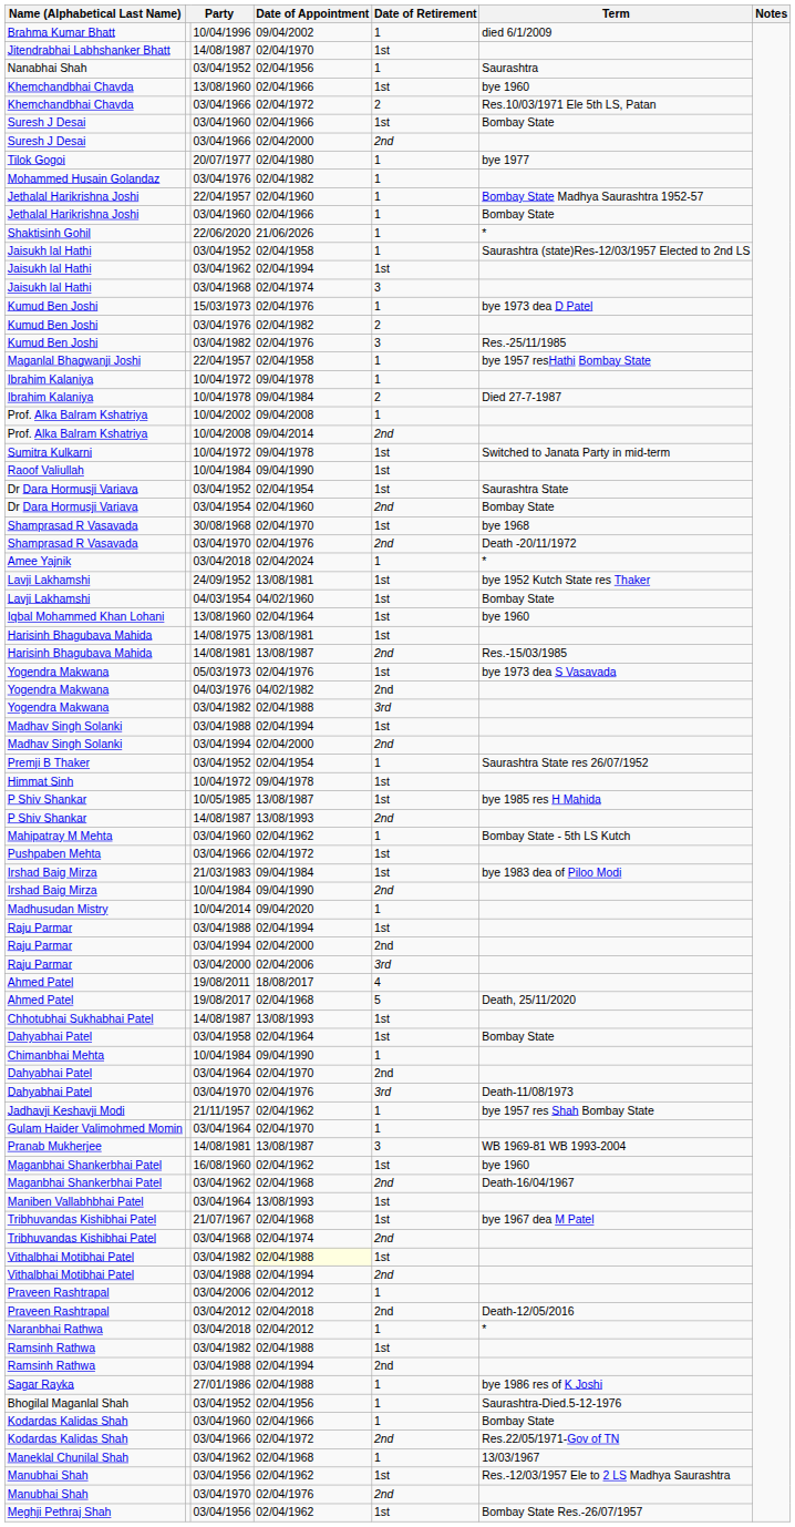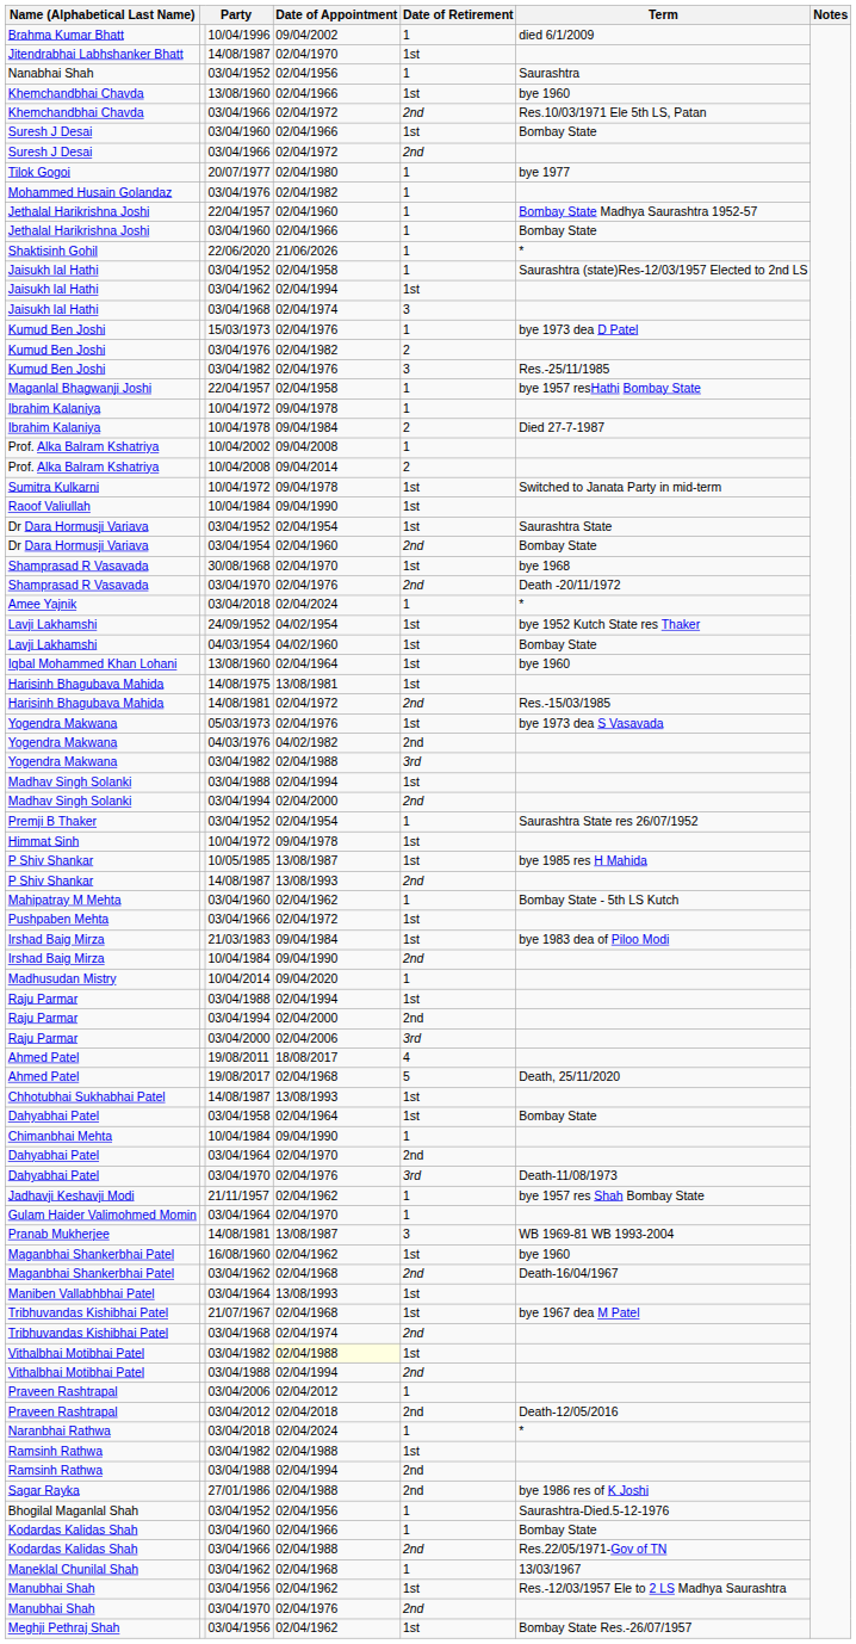 <table class="wikitable sortable">
 <tr>
 <th>Name (Alphabetical Last Name)</th>
 <th colspan=2>Party</th>
 <th>Date of Appointment</th>
 <th>Date of Retirement</th>
 <th>Term</th>
 <th>Notes</th>
 </tr>
 <tr>
 <td><a href='#'>Brahma Kumar Bhatt</a></td>
 <td></td>
 <td>10/04/1996</td>
 <td>09/04/2002</td>
 <td>1</td>
 <td>died 6/1/2009</td>
 </tr>
 <tr>
 <td><a href='#'>Jitendrabhai Labhshanker Bhatt</a></td>
 <td></td>
 <td>14/08/1987</td>
 <td>02/04/1970</td>
 <td>1st</td>
 <td></td>
 </tr>
 <tr>
 <td>Nanabhai Shah</td>
 <td></td>
 <td>03/04/1952</td>
 <td>02/04/1956</td>
 <td>1</td>
 <td>Saurashtra</td>
 </tr>
 <tr>
 <td><a href='#'>Khemchandbhai Chavda</a></td>
 <td></td>
 <td>13/08/1960</td>
 <td>02/04/1966</td>
 <td>1st</td>
 <td>bye 1960</td>
 </tr>
 <tr>
 <td><a href='#'>Khemchandbhai Chavda</a></td>
 <td></td>
 <td>03/04/1966</td>
 <td>02/04/1972</td>
-<td>2</td>
+<td><em>2nd</em></td>
 <td>Res.10/03/1971 Ele 5th LS, Patan</td>
 </tr>
 <tr>
 <td><a href='#'>Suresh J Desai</a></td>
 <td></td>
 <td>03/04/1960</td>
 <td>02/04/1966</td>
 <td>1st</td>
 <td>Bombay State</td>
 </tr>
 <tr>
 <td><a href='#'>Suresh J Desai</a></td>
 <td></td>
 <td>03/04/1966</td>
-<td>02/04/2000</td>
+<td>02/04/1972</td>
 <td><em>2nd</em></td>
 <td></td>
 </tr>
 <tr>
 <td><a href='#'>Tilok Gogoi</a></td>
 <td></td>
 <td>20/07/1977</td>
 <td>02/04/1980</td>
 <td>1</td>
 <td>bye 1977</td>
 </tr>
 <tr>
 <td><a href='#'>Mohammed Husain Golandaz</a></td>
 <td></td>
 <td>03/04/1976</td>
 <td>02/04/1982</td>
 <td>1</td>
 <td></td>
 </tr>
 <tr>
 <td><a href='#'>Jethalal Harikrishna Joshi</a></td>
 <td></td>
 <td>22/04/1957</td>
 <td>02/04/1960</td>
 <td>1</td>
 <td><a href='#'>Bombay State</a> Madhya Saurashtra 1952-57</td>
 </tr>
 <tr>
 <td><a href='#'>Jethalal Harikrishna Joshi</a></td>
 <td></td>
 <td>03/04/1960</td>
 <td>02/04/1966</td>
 <td>1</td>
 <td>Bombay State</td>
 </tr>
 <tr>
 <td><a href='#'>Shaktisinh Gohil</a></td>
 <td></td>
 <td>22/06/2020</td>
 <td>21/06/2026</td>
 <td>1</td>
 <td>*</td>
 </tr>
 <tr>
 <td><a href='#'>Jaisukh lal Hathi</a></td>
 <td></td>
 <td>03/04/1952</td>
 <td>02/04/1958</td>
 <td>1</td>
 <td>Saurashtra (state)Res-12/03/1957 Elected to 2nd LS</td>
 </tr>
 <tr>
 <td><a href='#'>Jaisukh lal Hathi</a></td>
 <td></td>
 <td>03/04/1962</td>
 <td>02/04/1994</td>
 <td>1st</td>
 <td></td>
 </tr>
 <tr>
 <td><a href='#'>Jaisukh lal Hathi</a></td>
 <td></td>
 <td>03/04/1968</td>
 <td>02/04/1974</td>
 <td>3</td>
 <td></td>
 </tr>
 <tr>
 <td><a href='#'>Kumud Ben Joshi</a></td>
 <td></td>
 <td>15/03/1973</td>
 <td>02/04/1976</td>
 <td>1</td>
 <td>bye 1973 dea <a href='#'>D Patel</a></td>
 </tr>
 <tr>
 <td><a href='#'>Kumud Ben Joshi</a></td>
 <td></td>
 <td>03/04/1976</td>
 <td>02/04/1982</td>
 <td>2</td>
 <td></td>
 </tr>
 <tr>
 <td><a href='#'>Kumud Ben Joshi</a></td>
 <td></td>
 <td>03/04/1982</td>
 <td>02/04/1976</td>
 <td>3</td>
 <td>Res.-25/11/1985</td>
 </tr>
 <tr>
 <td><a href='#'>Maganlal Bhagwanji Joshi</a></td>
 <td></td>
 <td>22/04/1957</td>
 <td>02/04/1958</td>
 <td>1</td>
 <td>bye 1957 res<a href='#'>Hathi</a> <a href='#'>Bombay State</a></td>
 </tr>
 <tr>
 <td><a href='#'>Ibrahim Kalaniya</a></td>
 <td></td>
 <td>10/04/1972</td>
 <td>09/04/1978</td>
 <td>1</td>
 <td></td>
 </tr>
 <tr>
 <td><a href='#'>Ibrahim Kalaniya</a></td>
 <td></td>
 <td>10/04/1978</td>
 <td>09/04/1984</td>
 <td>2</td>
 <td>Died 27-7-1987</td>
 </tr>
 <tr>
 <td>Prof. <a href='#'>Alka Balram Kshatriya</a></td>
 <td></td>
 <td>10/04/2002</td>
 <td>09/04/2008</td>
 <td>1</td>
 <td></td>
 </tr>
 <tr>
 <td>Prof. <a href='#'>Alka Balram Kshatriya</a></td>
 <td></td>
 <td>10/04/2008</td>
 <td>09/04/2014</td>
-<td><em>2nd</em></td>
+<td>2</td>
 <td></td>
 </tr>
 <tr>
 <td><a href='#'>Sumitra Kulkarni</a></td>
 <td></td>
 <td>10/04/1972</td>
 <td>09/04/1978</td>
 <td>1st</td>
 <td>Switched to Janata Party in mid-term</td>
 </tr>
 <tr>
 <td><a href='#'>Raoof Valiullah</a></td>
 <td></td>
 <td>10/04/1984</td>
 <td>09/04/1990</td>
 <td>1st</td>
 <td></td>
 </tr>
 <tr>
 <td>Dr <a href='#'>Dara Hormusji Variava</a></td>
 <td></td>
 <td>03/04/1952</td>
 <td>02/04/1954</td>
 <td>1st</td>
 <td>Saurashtra State</td>
 </tr>
 <tr>
 <td>Dr <a href='#'>Dara Hormusji Variava</a></td>
 <td></td>
 <td>03/04/1954</td>
 <td>02/04/1960</td>
 <td><em>2nd</em></td>
 <td>Bombay State</td>
 </tr>
 <tr>
 <td><a href='#'>Shamprasad R Vasavada</a></td>
 <td></td>
 <td>30/08/1968</td>
 <td>02/04/1970</td>
 <td>1st</td>
 <td>bye 1968</td>
 </tr>
 <tr>
 <td><a href='#'>Shamprasad R Vasavada</a></td>
 <td></td>
 <td>03/04/1970</td>
 <td>02/04/1976</td>
 <td><em>2nd</em></td>
 <td>Death -20/11/1972</td>
 </tr>
 <tr>
 <td><a href='#'>Amee Yajnik</a></td>
 <td></td>
 <td>03/04/2018</td>
 <td>02/04/2024</td>
 <td>1</td>
 <td>*</td>
 </tr>
 <tr>
 <td><a href='#'>Lavji Lakhamshi</a></td>
 <td></td>
 <td>24/09/1952</td>
-<td>13/08/1981</td>
+<td>04/02/1954</td>
 <td>1st</td>
 <td>bye 1952 Kutch State res <a href='#'>Thaker</a></td>
 </tr>
 <tr>
 <td><a href='#'>Lavji Lakhamshi</a></td>
 <td></td>
 <td>04/03/1954</td>
 <td>04/02/1960</td>
 <td>1st</td>
 <td>Bombay State</td>
 </tr>
 <tr>
 <td><a href='#'>Iqbal Mohammed Khan Lohani</a></td>
 <td></td>
 <td>13/08/1960</td>
 <td>02/04/1964</td>
 <td>1st</td>
 <td>bye 1960</td>
 </tr>
 <tr>
 <td><a href='#'>Harisinh Bhagubava Mahida</a></td>
 <td></td>
 <td>14/08/1975</td>
 <td>13/08/1981</td>
 <td>1st</td>
 <td></td>
 </tr>
 <tr>
 <td><a href='#'>Harisinh Bhagubava Mahida</a></td>
 <td></td>
 <td>14/08/1981</td>
-<td>13/08/1987</td>
+<td>02/04/1972</td>
 <td><em>2nd</em></td>
 <td>Res.-15/03/1985</td>
 </tr>
 <tr>
 <td><a href='#'>Yogendra Makwana</a></td>
 <td></td>
 <td>05/03/1973</td>
 <td>02/04/1976</td>
 <td>1st</td>
 <td>bye 1973 dea <a href='#'>S Vasavada</a></td>
 </tr>
 <tr>
 <td><a href='#'>Yogendra Makwana</a></td>
 <td></td>
 <td>04/03/1976</td>
 <td>04/02/1982</td>
 <td>2nd</td>
 <td></td>
 </tr>
 <tr>
 <td><a href='#'>Yogendra Makwana</a></td>
 <td></td>
 <td>03/04/1982</td>
 <td>02/04/1988</td>
 <td><em>3rd</em></td>
 <td></td>
 </tr>
 <tr>
 <td><a href='#'>Madhav Singh Solanki</a></td>
 <td></td>
 <td>03/04/1988</td>
 <td>02/04/1994</td>
 <td>1st</td>
 <td></td>
 </tr>
 <tr>
 <td><a href='#'>Madhav Singh Solanki</a></td>
 <td></td>
 <td>03/04/1994</td>
 <td>02/04/2000</td>
 <td><em>2nd</em></td>
 <td></td>
 </tr>
 <tr>
 <td><a href='#'>Premji B Thaker</a></td>
 <td></td>
 <td>03/04/1952</td>
 <td>02/04/1954</td>
 <td>1</td>
 <td>Saurashtra State res 26/07/1952</td>
 </tr>
 <tr>
 <td><a href='#'>Himmat Sinh</a></td>
 <td></td>
 <td>10/04/1972</td>
 <td>09/04/1978</td>
 <td>1st</td>
 <td></td>
 </tr>
 <tr>
 <td><a href='#'>P Shiv Shankar</a></td>
 <td></td>
 <td>10/05/1985</td>
 <td>13/08/1987</td>
 <td>1st</td>
 <td>bye 1985 res <a href='#'>H Mahida</a></td>
 </tr>
 <tr>
 <td><a href='#'>P Shiv Shankar</a></td>
 <td></td>
 <td>14/08/1987</td>
 <td>13/08/1993</td>
 <td><em>2nd</em></td>
 <td></td>
 </tr>
 <tr>
 <td><a href='#'>Mahipatray M Mehta</a></td>
 <td></td>
 <td>03/04/1960</td>
 <td>02/04/1962</td>
 <td>1</td>
 <td>Bombay State - 5th LS Kutch</td>
 </tr>
 <tr>
 <td><a href='#'>Pushpaben Mehta</a></td>
 <td></td>
 <td>03/04/1966</td>
 <td>02/04/1972</td>
 <td>1st</td>
 <td></td>
 </tr>
 <tr>
 <td><a href='#'>Irshad Baig Mirza</a></td>
 <td></td>
 <td>21/03/1983</td>
 <td>09/04/1984</td>
 <td>1st</td>
 <td>bye 1983 dea of <a href='#'>Piloo Modi</a></td>
 </tr>
 <tr>
 <td><a href='#'>Irshad Baig Mirza</a></td>
 <td></td>
 <td>10/04/1984</td>
 <td>09/04/1990</td>
 <td><em>2nd</em></td>
 <td></td>
 </tr>
 <tr>
 <td><a href='#'>Madhusudan Mistry</a></td>
 <td></td>
 <td>10/04/2014</td>
 <td>09/04/2020</td>
 <td>1</td>
 <td></td>
 </tr>
 <tr>
 <td><a href='#'>Raju Parmar</a></td>
 <td></td>
 <td>03/04/1988</td>
 <td>02/04/1994</td>
 <td>1st</td>
 <td></td>
 </tr>
 <tr>
 <td><a href='#'>Raju Parmar</a></td>
 <td></td>
 <td>03/04/1994</td>
 <td>02/04/2000</td>
 <td>2nd</td>
 <td></td>
 </tr>
 <tr>
 <td><a href='#'>Raju Parmar</a></td>
 <td></td>
 <td>03/04/2000</td>
 <td>02/04/2006</td>
 <td><em>3rd</em></td>
 <td></td>
 </tr>
 <tr>
 <td><a href='#'>Ahmed Patel</a></td>
 <td></td>
 <td>19/08/2011</td>
 <td>18/08/2017</td>
 <td>4</td>
 <td></td>
 </tr>
 <tr>
 <td><a href='#'>Ahmed Patel</a></td>
 <td></td>
 <td>19/08/2017</td>
 <td>02/04/1968</td>
 <td>5</td>
 <td>Death, 25/11/2020</td>
 </tr>
 <tr>
 <td><a href='#'>Chhotubhai Sukhabhai Patel</a></td>
 <td></td>
 <td>14/08/1987</td>
 <td>13/08/1993</td>
 <td>1st</td>
 <td></td>
 </tr>
 <tr>
 <td><a href='#'>Dahyabhai Patel</a></td>
 <td></td>
 <td>03/04/1958</td>
 <td>02/04/1964</td>
 <td>1st</td>
 <td>Bombay State</td>
 </tr>
 <tr>
 <td><a href='#'>Chimanbhai Mehta</a></td>
 <td></td>
 <td>10/04/1984</td>
 <td>09/04/1990</td>
 <td>1</td>
 <td></td>
 </tr>
 <tr>
 <td><a href='#'>Dahyabhai Patel</a></td>
 <td></td>
 <td>03/04/1964</td>
 <td>02/04/1970</td>
 <td>2nd</td>
 <td></td>
 </tr>
 <tr>
 <td><a href='#'>Dahyabhai Patel</a></td>
 <td></td>
 <td>03/04/1970</td>
 <td>02/04/1976</td>
 <td><em>3rd</em></td>
 <td>Death-11/08/1973</td>
 </tr>
 <tr>
 <td><a href='#'>Jadhavji Keshavji Modi</a></td>
 <td></td>
 <td>21/11/1957</td>
 <td>02/04/1962</td>
 <td>1</td>
 <td>bye 1957 res <a href='#'>Shah</a> Bombay State</td>
 </tr>
 <tr>
 <td><a href='#'>Gulam Haider Valimohmed Momin</a></td>
 <td></td>
 <td>03/04/1964</td>
 <td>02/04/1970</td>
 <td>1</td>
 <td></td>
 </tr>
 <tr>
 <td><a href='#'>Pranab Mukherjee</a></td>
 <td></td>
 <td>14/08/1981</td>
 <td>13/08/1987</td>
 <td>3</td>
 <td>WB 1969-81 WB 1993-2004</td>
 </tr>
 <tr>
 <td><a href='#'>Maganbhai Shankerbhai Patel</a></td>
 <td></td>
 <td>16/08/1960</td>
 <td>02/04/1962</td>
 <td>1st</td>
 <td>bye 1960</td>
 </tr>
 <tr>
 <td><a href='#'>Maganbhai Shankerbhai Patel</a></td>
 <td></td>
 <td>03/04/1962</td>
 <td>02/04/1968</td>
 <td><em>2nd</em></td>
 <td>Death-16/04/1967</td>
 </tr>
 <tr>
 <td><a href='#'>Maniben Vallabhbhai Patel</a></td>
 <td></td>
 <td>03/04/1964</td>
 <td>13/08/1993</td>
 <td>1st</td>
 <td></td>
 </tr>
 <tr>
 <td><a href='#'>Tribhuvandas Kishibhai Patel</a></td>
 <td></td>
 <td>21/07/1967</td>
 <td>02/04/1968</td>
 <td>1st</td>
 <td>bye 1967 dea <a href='#'>M Patel</a></td>
 </tr>
 <tr>
 <td><a href='#'>Tribhuvandas Kishibhai Patel</a></td>
 <td></td>
 <td>03/04/1968</td>
 <td>02/04/1974</td>
 <td><em>2nd</em></td>
 <td></td>
 </tr>
 <tr>
 <td><a href='#'>Vithalbhai Motibhai Patel</a></td>
 <td></td>
 <td>03/04/1982</td>
 <td style="background: lightyellow;">02/04/1988</td>
 <td>1st</td>
 <td></td>
 </tr>
 <tr>
 <td><a href='#'>Vithalbhai Motibhai Patel</a></td>
 <td></td>
 <td>03/04/1988</td>
 <td>02/04/1994</td>
 <td><em>2nd</em></td>
 <td></td>
 </tr>
 <tr>
 <td><a href='#'>Praveen Rashtrapal</a></td>
 <td></td>
 <td>03/04/2006</td>
 <td>02/04/2012</td>
 <td>1</td>
 <td></td>
 </tr>
 <tr>
 <td><a href='#'>Praveen Rashtrapal</a></td>
 <td></td>
 <td>03/04/2012</td>
 <td>02/04/2018</td>
 <td>2nd</td>
 <td>Death-12/05/2016</td>
 </tr>
 <tr>
 <td><a href='#'>Naranbhai Rathwa</a></td>
 <td></td>
 <td>03/04/2018</td>
-<td>02/04/2012</td>
+<td>02/04/2024</td>
 <td>1</td>
 <td>*</td>
 </tr>
 <tr>
 <td><a href='#'>Ramsinh Rathwa</a></td>
 <td></td>
 <td>03/04/1982</td>
 <td>02/04/1988</td>
 <td>1st</td>
 <td></td>
 </tr>
 <tr>
 <td><a href='#'>Ramsinh Rathwa</a></td>
 <td></td>
 <td>03/04/1988</td>
 <td>02/04/1994</td>
 <td>2nd</td>
 <td></td>
 </tr>
 <tr>
 <td><a href='#'>Sagar Rayka</a></td>
 <td></td>
 <td>27/01/1986</td>
 <td>02/04/1988</td>
-<td>1</td>
+<td>2nd</td>
 <td>bye 1986 res of <a href='#'>K Joshi</a></td>
 </tr>
 <tr>
 <td>Bhogilal Maganlal Shah</td>
 <td></td>
 <td>03/04/1952</td>
 <td>02/04/1956</td>
 <td>1</td>
 <td>Saurashtra-Died.5-12-1976</td>
 </tr>
 <tr>
 <td><a href='#'>Kodardas Kalidas Shah</a></td>
 <td></td>
 <td>03/04/1960</td>
 <td>02/04/1966</td>
 <td>1</td>
 <td>Bombay State</td>
 </tr>
 <tr>
 <td><a href='#'>Kodardas Kalidas Shah</a></td>
 <td></td>
 <td>03/04/1966</td>
-<td>02/04/1972</td>
+<td>02/04/1988</td>
 <td><em>2nd</em></td>
 <td>Res.22/05/1971-<a href='#'>Gov of TN</a></td>
 </tr>
 <tr>
 <td><a href='#'>Maneklal Chunilal Shah</a></td>
 <td></td>
 <td>03/04/1962</td>
 <td>02/04/1968</td>
 <td>1</td>
 <td>13/03/1967</td>
 </tr>
 <tr>
 <td><a href='#'>Manubhai Shah</a></td>
 <td></td>
 <td>03/04/1956</td>
 <td>02/04/1962</td>
 <td>1st</td>
 <td>Res.-12/03/1957 Ele to <a href='#'>2 LS</a> Madhya Saurashtra</td>
 </tr>
 <tr>
 <td><a href='#'>Manubhai Shah</a></td>
 <td></td>
 <td>03/04/1970</td>
 <td>02/04/1976</td>
 <td><em>2nd</em></td>
 <td></td>
 </tr>
 <tr>
 <td><a href='#'>Meghji Pethraj Shah</a></td>
 <td></td>
 <td>03/04/1956</td>
 <td>02/04/1962</td>
 <td>1st</td>
 <td>Bombay State Res.-26/07/1957</td>
 </tr>
 </table>
